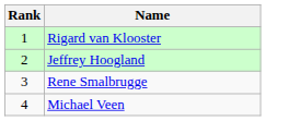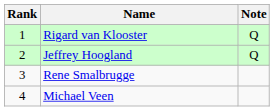 <table class="wikitable" style="text-align:center;">
 <tr>
 <th>Rank</th>
 <th style="width:15em">Name</th>
+<th>Note</th>
 </tr>
 <tr bgcolor=ccffcc>
 <td>1</td>
 <td align=left><a href='#'>Rigard van Klooster</a></td>
+<td>Q</td>
 </tr>
 <tr bgcolor=ccffcc>
 <td>2</td>
 <td align=left><a href='#'>Jeffrey Hoogland</a></td>
+<td>Q</td>
 </tr>
 <tr>
 <td>3</td>
 <td align=left><a href='#'>Rene Smalbrugge</a></td>
+<td></td>
 </tr>
 <tr>
 <td>4</td>
 <td align=left><a href='#'>Michael Veen</a></td>
+<td></td>
 </tr>
 </table>
